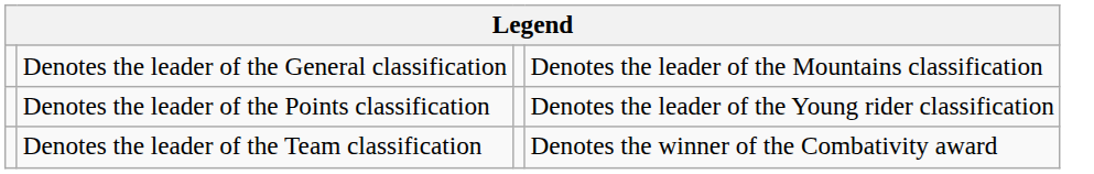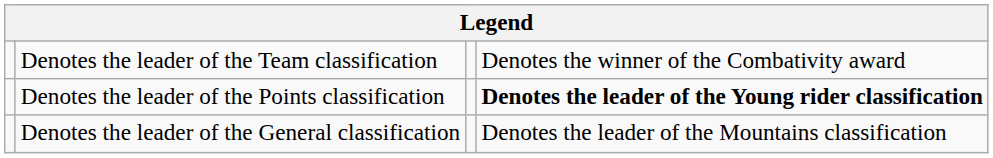 <table class="wikitable noresize">
 <tr>
 <th colspan="4">Legend</th>
+</tr>
+<tr>
+<td></td>
+<td>Denotes the leader of the Team classification</td>
+<td></td>
+<td>Denotes the winner of the Combativity award</td>
+</tr>
+<tr>
+<td></td>
+<td>Denotes the leader of the Points classification</td>
+<td></td>
+<td><strong>Denotes the leader of the Young rider classification</strong></td>
 </tr>
 <tr>
 <td></td>
 <td>Denotes the leader of the General classification</td>
 <td></td>
 <td>Denotes the leader of the Mountains classification</td>
 </tr>
-<tr>
-<td></td>
-<td>Denotes the leader of the Points classification</td>
-<td></td>
-<td>Denotes the leader of the Young rider classification</td>
-</tr>
-<tr>
-<td></td>
-<td>Denotes the leader of the Team classification</td>
-<td></td>
-<td>Denotes the winner of the Combativity award</td>
-</tr>
 </table>
